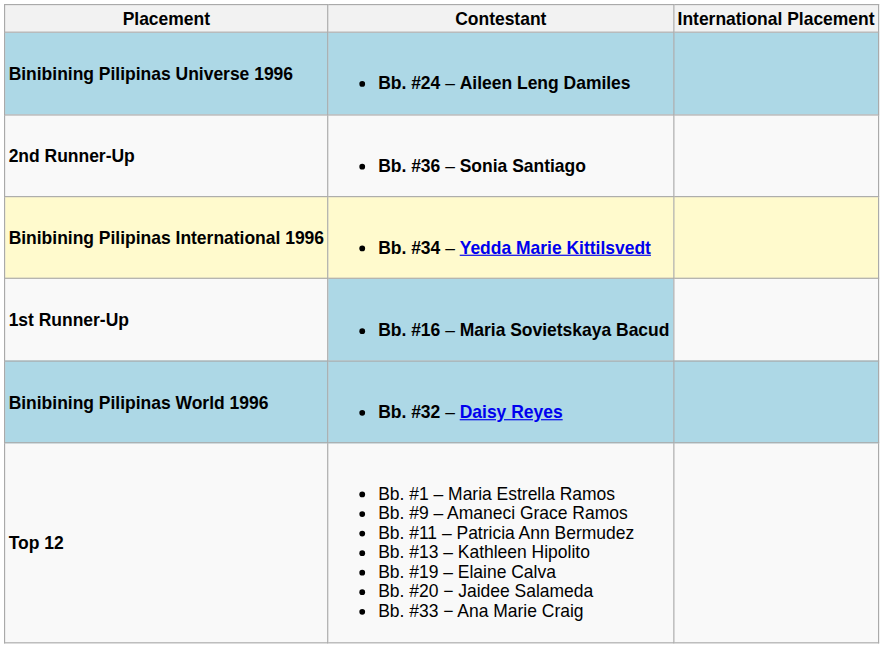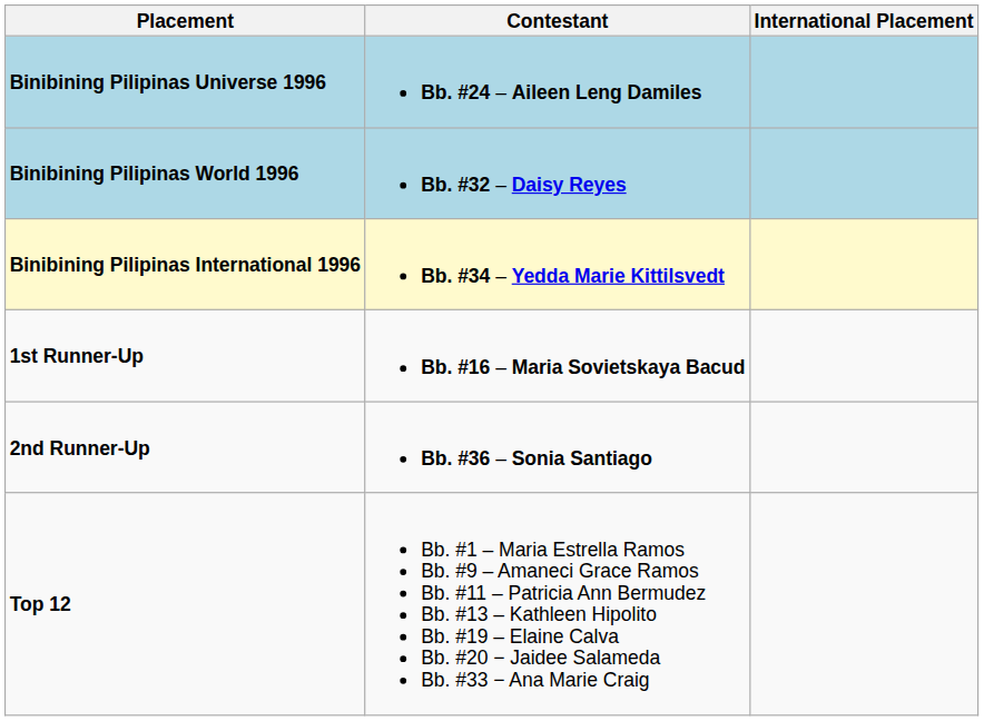 <table class="wikitable sortable" style="font-size: 95%;">
 <tr>
 <th>Placement</th>
 <th>Contestant</th>
 <th>International Placement</th>
 </tr>
 <tr>
 <td style="background:lightblue;"><strong>Binibining Pilipinas Universe 1996</strong></td>
 <td style="background:lightblue;"><br><ul><li><strong>Bb. #24</strong> – <strong>Aileen Leng Damiles</strong></li></ul></td>
 <td style="background:lightblue;"></td>
 </tr>
 <tr>
-<td><strong>2nd Runner-Up</strong></td>
-<td><br><ul><li><strong>Bb. #36</strong> – <strong>Sonia Santiago</strong></li></ul></td>
-<td></td>
+<td style="background:lightblue;"><strong>Binibining Pilipinas World 1996</strong></td>
+<td style="background:lightblue;"><br><ul><li><strong>Bb. #32</strong> – <strong><a href='#'>Daisy Reyes</a></strong></li></ul></td>
+<td style="background:lightblue;"></td>
 </tr>
 <tr>
 <td style="background:#FFFACD;"><strong>Binibining Pilipinas International 1996</strong></td>
 <td style="background:#FFFACD;"><br><ul><li><strong>Bb. #34</strong> – <strong><a href='#'>Yedda Marie Kittilsvedt</a></strong></li></ul></td>
 <td style="background:#FFFACD;"></td>
 </tr>
 <tr>
 <td><strong>1st Runner-Up</strong></td>
-<td style="background: lightblue;"><br><ul><li><strong>Bb. #16</strong> – <strong>Maria Sovietskaya Bacud</strong></li></ul></td>
+<td><br><ul><li><strong>Bb. #16</strong> – <strong>Maria Sovietskaya Bacud</strong></li></ul></td>
 <td></td>
 </tr>
 <tr>
-<td style="background:lightblue;"><strong>Binibining Pilipinas World 1996</strong></td>
-<td style="background:lightblue;"><br><ul><li><strong>Bb. #32</strong> – <strong><a href='#'>Daisy Reyes</a></strong></li></ul></td>
-<td style="background:lightblue;"></td>
+<td><strong>2nd Runner-Up</strong></td>
+<td><br><ul><li><strong>Bb. #36</strong> – <strong>Sonia Santiago</strong></li></ul></td>
+<td></td>
 </tr>
 <tr>
 <td><strong>Top 12</strong></td>
 <td><br><ul><li>Bb. #1 – Maria Estrella Ramos</li><li>Bb. #9 – Amaneci Grace Ramos</li><li>Bb. #11 – Patricia Ann Bermudez</li><li>Bb. #13 – Kathleen Hipolito</li><li>Bb. #19 – Elaine Calva</li><li>Bb. #20 − Jaidee Salameda</li><li>Bb. #33 − Ana Marie Craig</li></ul></td>
 <td></td>
 </tr>
 </table>
